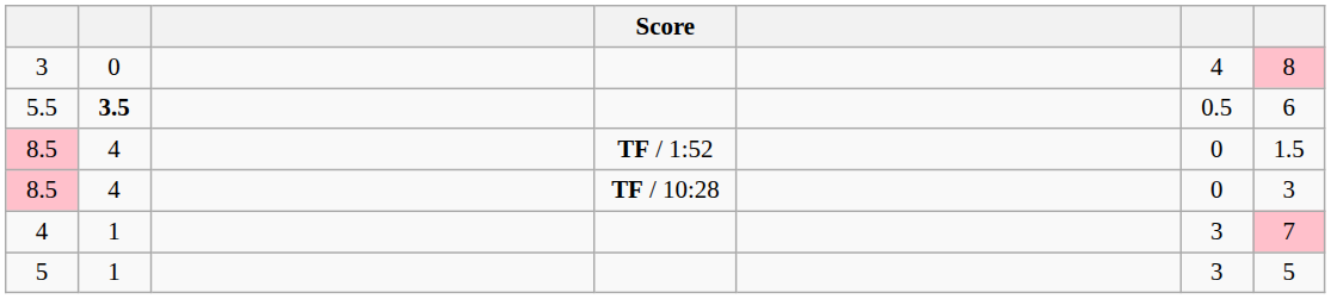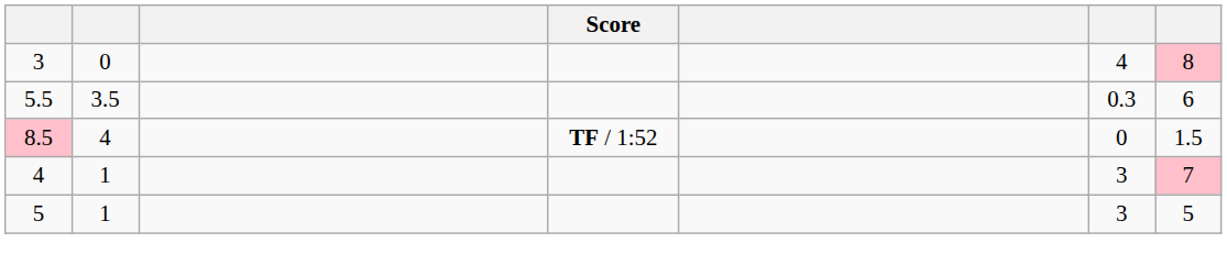 <table class="wikitable" style="text-align: center; font-size:90%" |>
 <tr>
 <th width="35"></th>
 <th width="35"></th>
 <th width="250"></th>
 <th width="75">Score</th>
 <th width="250"></th>
 <th width="35"></th>
 <th width="35"></th>
 </tr>
 <tr>
 <td>3</td>
 <td>0</td>
 <td style="text-align:left;"><strong></strong></td>
 <td></td>
 <td style="text-align:left;"></td>
 <td>4</td>
 <td bgcolor=pink>8</td>
 </tr>
 <tr>
 <td>5.5</td>
-<td><strong>3.5</strong></td>
+<td>3.5</td>
 <td style="text-align:left;"></td>
 <td></td>
 <td style="text-align:left;"><strong></strong></td>
-<td>0.5</td>
+<td>0.3</td>
 <td>6</td>
 </tr>
 <tr>
 <td bgcolor=pink>8.5</td>
 <td>4</td>
 <td style="text-align:left;"></td>
 <td><strong>TF</strong> / 1:52</td>
 <td style="text-align:left;"><strong></strong></td>
 <td>0</td>
 <td>1.5</td>
-</tr>
-<tr>
-<td bgcolor=pink>8.5</td>
-<td>4</td>
-<td style="text-align:left;"></td>
-<td><strong>TF</strong> / 10:28</td>
-<td style="text-align:left;"><strong></strong></td>
-<td>0</td>
-<td>3</td>
 </tr>
 <tr>
 <td>4</td>
 <td>1</td>
 <td style="text-align:left;"><strong></strong></td>
 <td></td>
 <td style="text-align:left;"></td>
 <td>3</td>
 <td bgcolor=pink>7</td>
 </tr>
 <tr>
 <td>5</td>
 <td>1</td>
 <td style="text-align:left;"><strong></strong></td>
 <td></td>
 <td style="text-align:left;"></td>
 <td>3</td>
 <td>5</td>
 </tr>
 </table>
